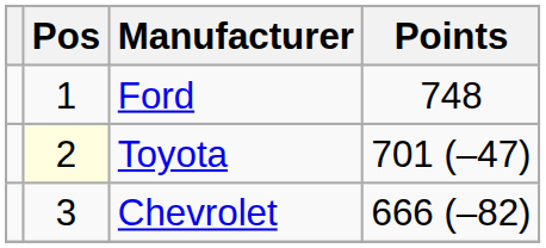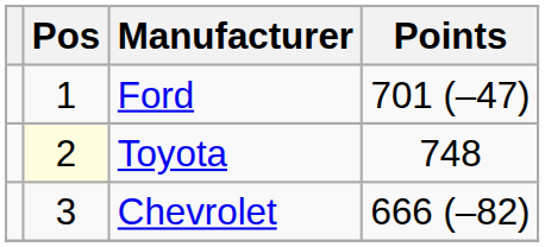 <table class="wikitable" style="font-size: 95%">
 <tr>
 <th></th>
 <th>Pos</th>
 <th>Manufacturer</th>
 <th>Points</th>
 </tr>
 <tr>
 <td align="left"></td>
 <td style="text-align:center;">1</td>
 <td><a href='#'>Ford</a></td>
-<td style="text-align:center;">748</td>
+<td style="text-align:center;">701 (–47)</td>
 </tr>
 <tr>
 <td align="left"></td>
 <td style="background: lightyellow; text-align:center;">2</td>
 <td><a href='#'>Toyota</a></td>
-<td style="text-align:center;">701 (–47)</td>
+<td style="text-align:center;">748</td>
 </tr>
 <tr>
 <td align="left"></td>
 <td style="text-align:center;">3</td>
 <td><a href='#'>Chevrolet</a></td>
 <td style="text-align:center;">666 (–82)</td>
 </tr>
 <tr class="sortbottom">
 </tr>
 </table>
